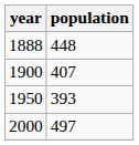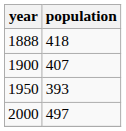 <table class="wikitable">
 <tr>
 <th>year</th>
 <th>population</th>
 </tr>
 <tr>
 <td>1888</td>
-<td>448</td>
+<td>418</td>
 </tr>
 <tr>
 <td>1900</td>
 <td>407</td>
 </tr>
 <tr>
 <td>1950</td>
 <td>393</td>
 </tr>
 <tr>
 <td>2000</td>
 <td>497</td>
 </tr>
 <tr>
 </tr>
 </table>
